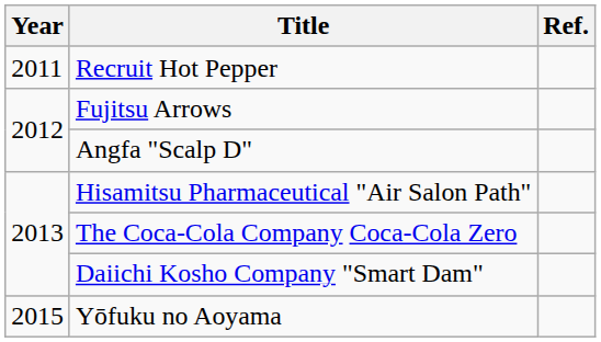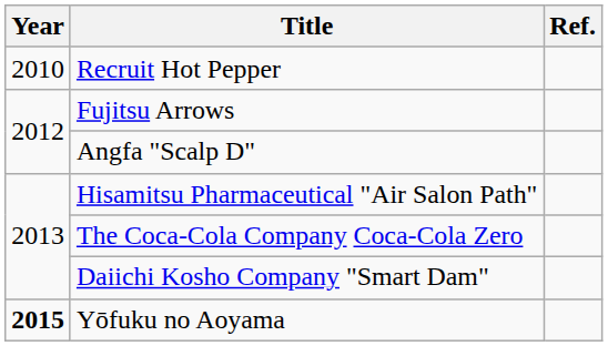 <table class="wikitable">
 <tr>
 <th>Year</th>
 <th>Title</th>
 <th>Ref.</th>
 </tr>
 <tr>
-<td>2011</td>
+<td>2010</td>
 <td><a href='#'>Recruit</a> Hot Pepper</td>
 <td></td>
 </tr>
 <tr>
 <td rowspan="2">2012</td>
 <td><a href='#'>Fujitsu</a> Arrows</td>
 <td></td>
 </tr>
 <tr>
 <td>Angfa "Scalp D"</td>
 <td></td>
 </tr>
 <tr>
 <td rowspan="3">2013</td>
 <td><a href='#'>Hisamitsu Pharmaceutical</a> "Air Salon Path"</td>
 <td></td>
 </tr>
 <tr>
 <td><a href='#'>The Coca-Cola Company</a> <a href='#'>Coca-Cola Zero</a></td>
 <td></td>
 </tr>
 <tr>
 <td><a href='#'>Daiichi Kosho Company</a> "Smart Dam"</td>
 <td></td>
 </tr>
 <tr>
-<td>2015</td>
+<td><strong>2015</strong></td>
 <td>Yōfuku no Aoyama</td>
 <td></td>
 </tr>
 </table>
